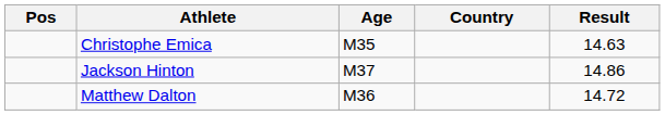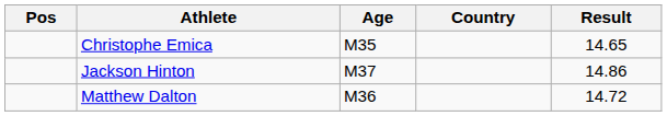 <table class="wikitable"  style="text-align:center; width:50%;">
 <tr>
 <th>Pos</th>
 <th>Athlete</th>
 <th>Age</th>
 <th>Country</th>
 <th>Result</th>
 </tr>
 <tr>
 <td align=center></td>
 <td align=left><a href='#'>Christophe Emica</a></td>
 <td align=left>M35</td>
 <td align=left></td>
-<td>14.63</td>
+<td>14.65</td>
 </tr>
 <tr>
 <td align=center></td>
 <td align=left><a href='#'>Jackson Hinton</a></td>
 <td align=left>M37</td>
 <td align=left></td>
 <td>14.86</td>
 </tr>
 <tr>
 <td align=center></td>
 <td align=left><a href='#'>Matthew Dalton</a></td>
 <td align=left>M36</td>
 <td align=left></td>
 <td>14.72</td>
 </tr>
 </table>
